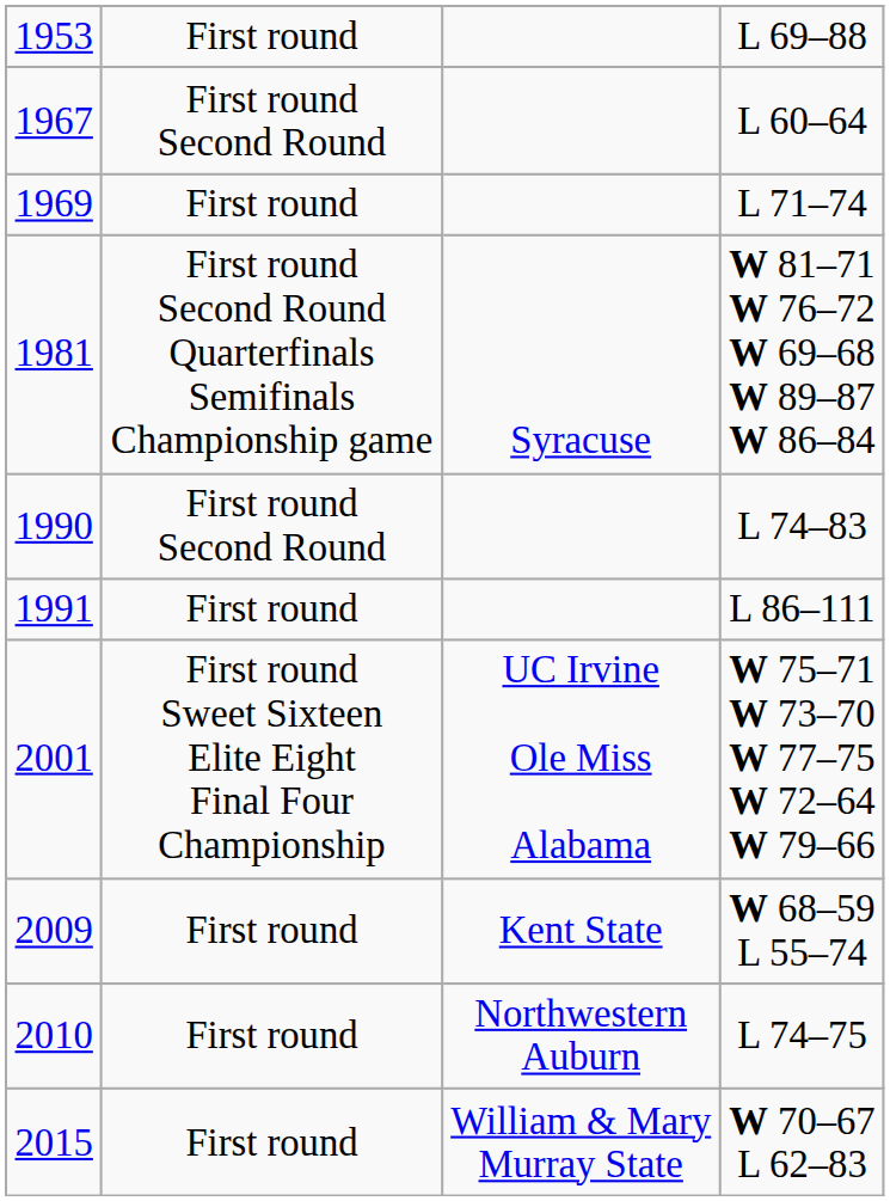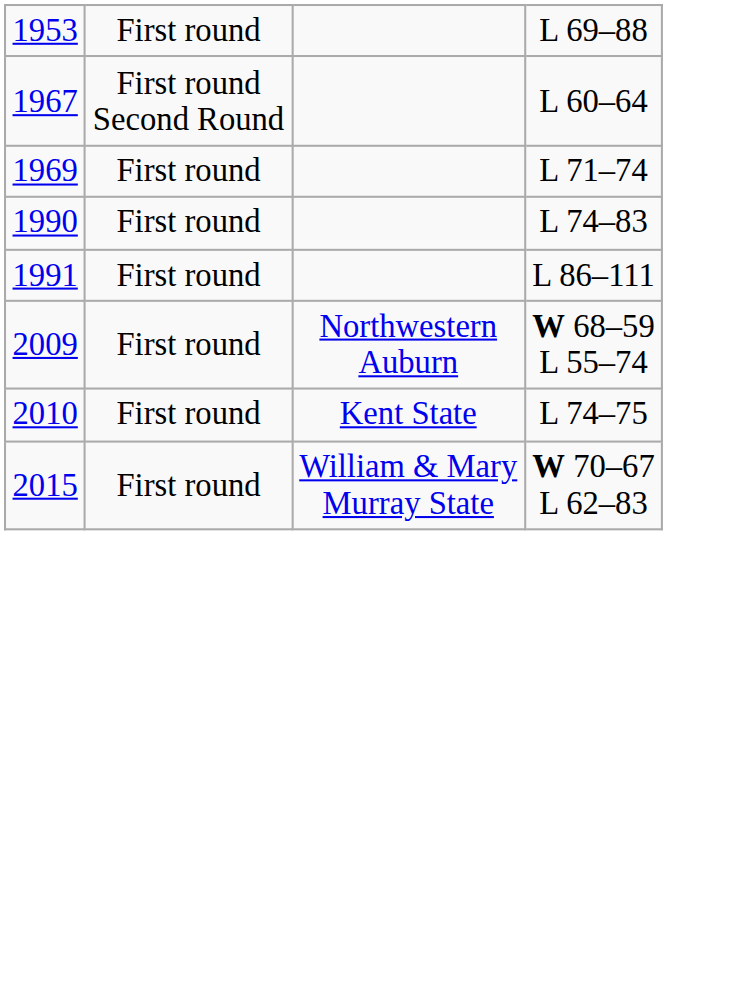 <table class="wikitable" style="text-align:center">
 <tr>
 <td><a href='#'>1953</a></td>
 <td>First round</td>
 <td></td>
 <td>L 69–88</td>
 </tr>
 <tr>
 <td><a href='#'>1967</a></td>
 <td>First round<br>Second Round</td>
 <td></td>
 <td>L 60–64</td>
 </tr>
 <tr>
 <td><a href='#'>1969</a></td>
 <td>First round</td>
 <td></td>
 <td>L 71–74</td>
 </tr>
 <tr>
-<td><a href='#'>1981</a></td>
-<td>First round<br>Second Round<br>Quarterfinals<br>Semifinals<br>Championship game</td>
-<td><br><br><br><br><a href='#'>Syracuse</a></td>
-<td><strong>W</strong> 81–71<br><strong>W</strong> 76–72<br><strong>W</strong> 69–68<br><strong>W</strong> 89–87<br><strong>W</strong> 86–84</td>
-</tr>
-<tr>
 <td><a href='#'>1990</a></td>
-<td>First round<br>Second Round</td>
+<td>First round</td>
 <td></td>
 <td>L 74–83</td>
 </tr>
 <tr>
 <td><a href='#'>1991</a></td>
 <td>First round</td>
 <td></td>
 <td>L 86–111</td>
 </tr>
 <tr>
-<td><a href='#'>2001</a></td>
-<td>First round<br>Sweet Sixteen<br>Elite Eight<br>Final Four<br>Championship</td>
-<td><a href='#'>UC Irvine</a><br><br><a href='#'>Ole Miss</a><br><br><a href='#'>Alabama</a></td>
-<td><strong>W</strong> 75–71<br><strong>W</strong> 73–70<br><strong>W</strong> 77–75<br><strong>W</strong> 72–64<br><strong>W</strong> 79–66</td>
-</tr>
-<tr>
 <td><a href='#'>2009</a></td>
 <td>First round</td>
-<td><a href='#'>Kent State</a></td>
+<td><a href='#'>Northwestern</a><br><a href='#'>Auburn</a></td>
 <td><strong>W</strong> 68–59<br>L 55–74</td>
 </tr>
 <tr>
 <td><a href='#'>2010</a></td>
 <td>First round</td>
-<td><a href='#'>Northwestern</a><br><a href='#'>Auburn</a></td>
+<td><a href='#'>Kent State</a></td>
 <td>L 74–75</td>
 </tr>
 <tr>
 <td><a href='#'>2015</a></td>
 <td>First round</td>
 <td><a href='#'>William & Mary</a><br><a href='#'>Murray State</a></td>
 <td><strong>W</strong> 70–67<br>L 62–83</td>
 </tr>
 </table>
